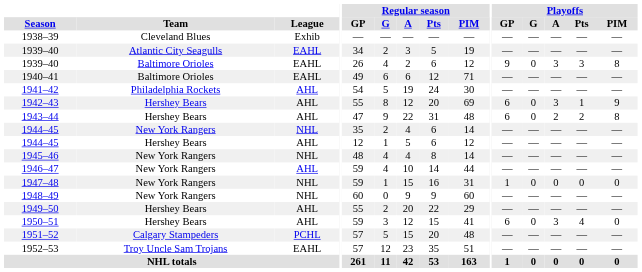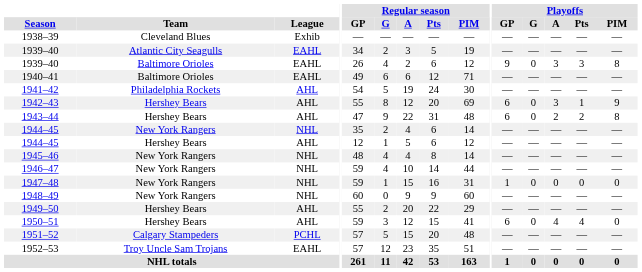 <table border="0" cellpadding="1" cellspacing="0" style="text-align:center; width:60em">
 <tr bgcolor="#e0e0e0">
 <th colspan="3" bgcolor="#ffffff"></th>
 <th rowspan="100" bgcolor="#ffffff"></th>
 <th colspan="5"><a href='#'>Regular season</a></th>
 <th rowspan="100" bgcolor="#ffffff"></th>
 <th colspan="5"><a href='#'>Playoffs</a></th>
 </tr>
 <tr bgcolor="#e0e0e0">
 <th><a href='#'>Season</a></th>
 <th>Team</th>
 <th>League</th>
 <th>GP</th>
 <th><a href='#'>G</a></th>
 <th><a href='#'>A</a></th>
 <th><a href='#'>Pts</a></th>
 <th><a href='#'>PIM</a></th>
 <th>GP</th>
 <th>G</th>
 <th>A</th>
 <th>Pts</th>
 <th>PIM</th>
 </tr>
 <tr>
 <td>1938–39</td>
 <td>Cleveland Blues</td>
 <td>Exhib</td>
 <td>—</td>
 <td>—</td>
 <td>—</td>
 <td>—</td>
 <td>—</td>
 <td>—</td>
 <td>—</td>
 <td>—</td>
 <td>—</td>
 <td>—</td>
 </tr>
 <tr bgcolor="#f0f0f0">
 <td>1939–40</td>
 <td><a href='#'>Atlantic City Seagulls</a></td>
 <td><a href='#'>EAHL</a></td>
 <td>34</td>
 <td>2</td>
 <td>3</td>
 <td>5</td>
 <td>19</td>
 <td>—</td>
 <td>—</td>
 <td>—</td>
 <td>—</td>
 <td>—</td>
 </tr>
 <tr>
 <td>1939–40</td>
 <td><a href='#'>Baltimore Orioles</a></td>
 <td>EAHL</td>
 <td>26</td>
 <td>4</td>
 <td>2</td>
 <td>6</td>
 <td>12</td>
 <td>9</td>
 <td>0</td>
 <td>3</td>
 <td>3</td>
 <td>8</td>
 </tr>
 <tr bgcolor="#f0f0f0">
 <td>1940–41</td>
 <td>Baltimore Orioles</td>
 <td>EAHL</td>
 <td>49</td>
 <td>6</td>
 <td>6</td>
 <td>12</td>
 <td>71</td>
 <td>—</td>
 <td>—</td>
 <td>—</td>
 <td>—</td>
 <td>—</td>
 </tr>
 <tr>
 <td><a href='#'>1941–42</a></td>
 <td><a href='#'>Philadelphia Rockets</a></td>
 <td><a href='#'>AHL</a></td>
 <td>54</td>
 <td>5</td>
 <td>19</td>
 <td>24</td>
 <td>30</td>
 <td>—</td>
 <td>—</td>
 <td>—</td>
 <td>—</td>
 <td>—</td>
 </tr>
 <tr bgcolor="#f0f0f0">
 <td><a href='#'>1942–43</a></td>
 <td><a href='#'>Hershey Bears</a></td>
 <td>AHL</td>
 <td>55</td>
 <td>8</td>
 <td>12</td>
 <td>20</td>
 <td>69</td>
 <td>6</td>
 <td>0</td>
 <td>3</td>
 <td>1</td>
 <td>9</td>
 </tr>
 <tr>
 <td><a href='#'>1943–44</a></td>
 <td>Hershey Bears</td>
 <td>AHL</td>
 <td>47</td>
 <td>9</td>
 <td>22</td>
 <td>31</td>
 <td>48</td>
 <td>6</td>
 <td>0</td>
 <td>2</td>
 <td>2</td>
 <td>8</td>
 </tr>
 <tr bgcolor="#f0f0f0">
 <td><a href='#'>1944–45</a></td>
 <td><a href='#'>New York Rangers</a></td>
 <td><a href='#'>NHL</a></td>
 <td>35</td>
 <td>2</td>
 <td>4</td>
 <td>6</td>
 <td>14</td>
 <td>—</td>
 <td>—</td>
 <td>—</td>
 <td>—</td>
 <td>—</td>
 </tr>
 <tr>
 <td><a href='#'>1944–45</a></td>
 <td>Hershey Bears</td>
 <td>AHL</td>
 <td>12</td>
 <td>1</td>
 <td>5</td>
 <td>6</td>
 <td>12</td>
 <td>—</td>
 <td>—</td>
 <td>—</td>
 <td>—</td>
 <td>—</td>
 </tr>
 <tr bgcolor="#f0f0f0">
 <td><a href='#'>1945–46</a></td>
 <td>New York Rangers</td>
 <td>NHL</td>
 <td>48</td>
 <td>4</td>
 <td>4</td>
 <td>8</td>
 <td>14</td>
 <td>—</td>
 <td>—</td>
 <td>—</td>
 <td>—</td>
 <td>—</td>
 </tr>
 <tr>
 <td><a href='#'>1946–47</a></td>
 <td>New York Rangers</td>
-<td><a href='#'>AHL</a></td>
+<td>NHL</td>
 <td>59</td>
 <td>4</td>
 <td>10</td>
 <td>14</td>
 <td>44</td>
 <td>—</td>
 <td>—</td>
 <td>—</td>
 <td>—</td>
 <td>—</td>
 </tr>
 <tr bgcolor="#f0f0f0">
 <td><a href='#'>1947–48</a></td>
 <td>New York Rangers</td>
 <td>NHL</td>
 <td>59</td>
 <td>1</td>
 <td>15</td>
 <td>16</td>
 <td>31</td>
 <td>1</td>
 <td>0</td>
 <td>0</td>
 <td>0</td>
 <td>0</td>
 </tr>
 <tr>
 <td><a href='#'>1948–49</a></td>
 <td>New York Rangers</td>
 <td>NHL</td>
 <td>60</td>
 <td>0</td>
 <td>9</td>
 <td>9</td>
 <td>60</td>
 <td>—</td>
 <td>—</td>
 <td>—</td>
 <td>—</td>
 <td>—</td>
 </tr>
 <tr bgcolor="#f0f0f0">
 <td><a href='#'>1949–50</a></td>
 <td>Hershey Bears</td>
 <td>AHL</td>
 <td>55</td>
 <td>2</td>
 <td>20</td>
 <td>22</td>
 <td>29</td>
 <td>—</td>
 <td>—</td>
 <td>—</td>
 <td>—</td>
 <td>—</td>
 </tr>
 <tr>
 <td><a href='#'>1950–51</a></td>
 <td>Hershey Bears</td>
 <td>AHL</td>
 <td>59</td>
 <td>3</td>
 <td>12</td>
 <td>15</td>
 <td>41</td>
 <td>6</td>
 <td>0</td>
-<td>3</td>
+<td>4</td>
 <td>4</td>
 <td>0</td>
 </tr>
 <tr bgcolor="#f0f0f0">
 <td><a href='#'>1951–52</a></td>
 <td><a href='#'>Calgary Stampeders</a></td>
 <td><a href='#'>PCHL</a></td>
 <td>57</td>
 <td>5</td>
 <td>15</td>
 <td>20</td>
 <td>48</td>
 <td>—</td>
 <td>—</td>
 <td>—</td>
 <td>—</td>
 <td>—</td>
 </tr>
 <tr>
 <td>1952–53</td>
 <td><a href='#'>Troy Uncle Sam Trojans</a></td>
 <td>EAHL</td>
 <td>57</td>
 <td>12</td>
 <td>23</td>
 <td>35</td>
 <td>51</td>
 <td>—</td>
 <td>—</td>
 <td>—</td>
 <td>—</td>
 <td>—</td>
 </tr>
 <tr bgcolor="#e0e0e0">
 <th colspan="3">NHL totals</th>
 <th>261</th>
 <th>11</th>
 <th>42</th>
 <th>53</th>
 <th>163</th>
 <th>1</th>
 <th>0</th>
 <th>0</th>
 <th>0</th>
 <th>0</th>
 </tr>
 </table>
